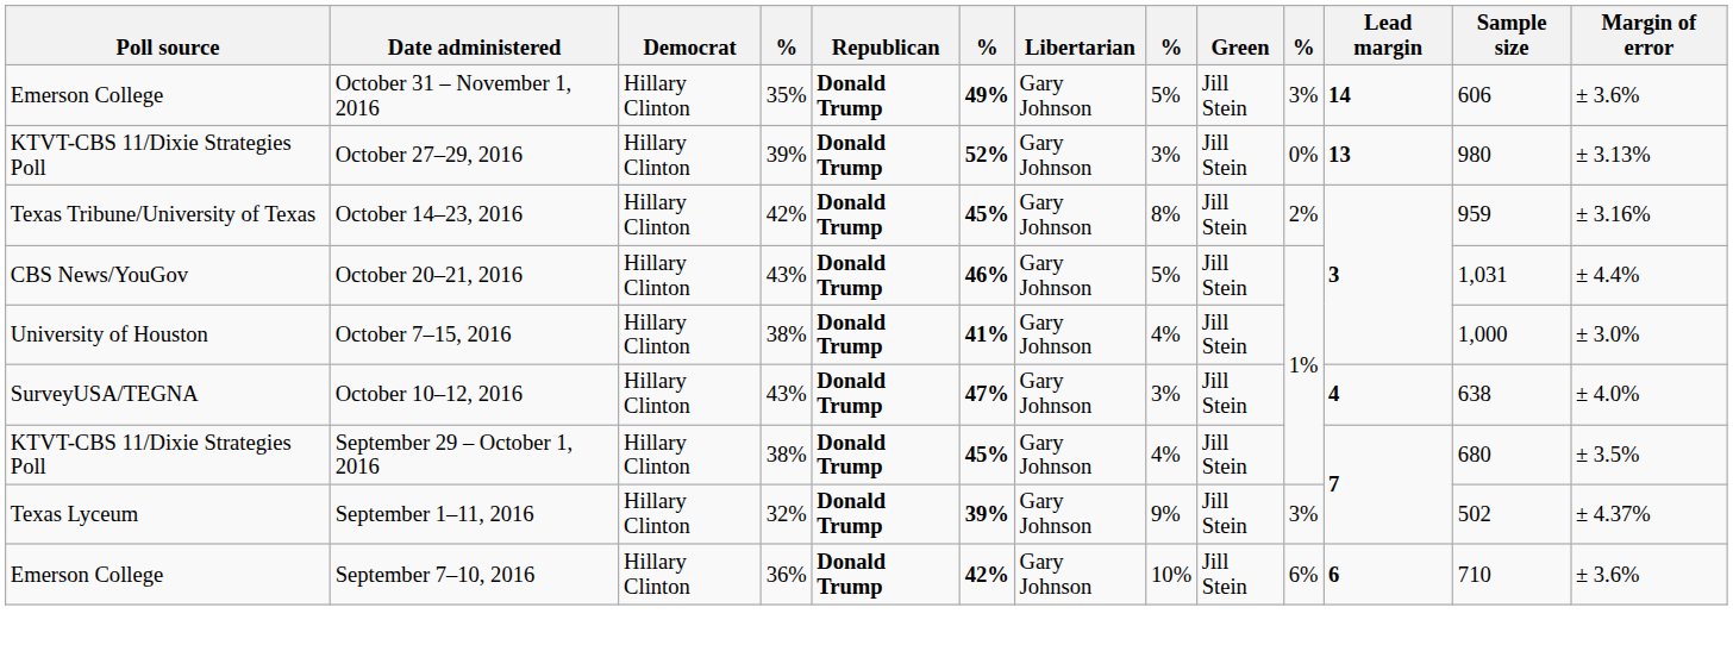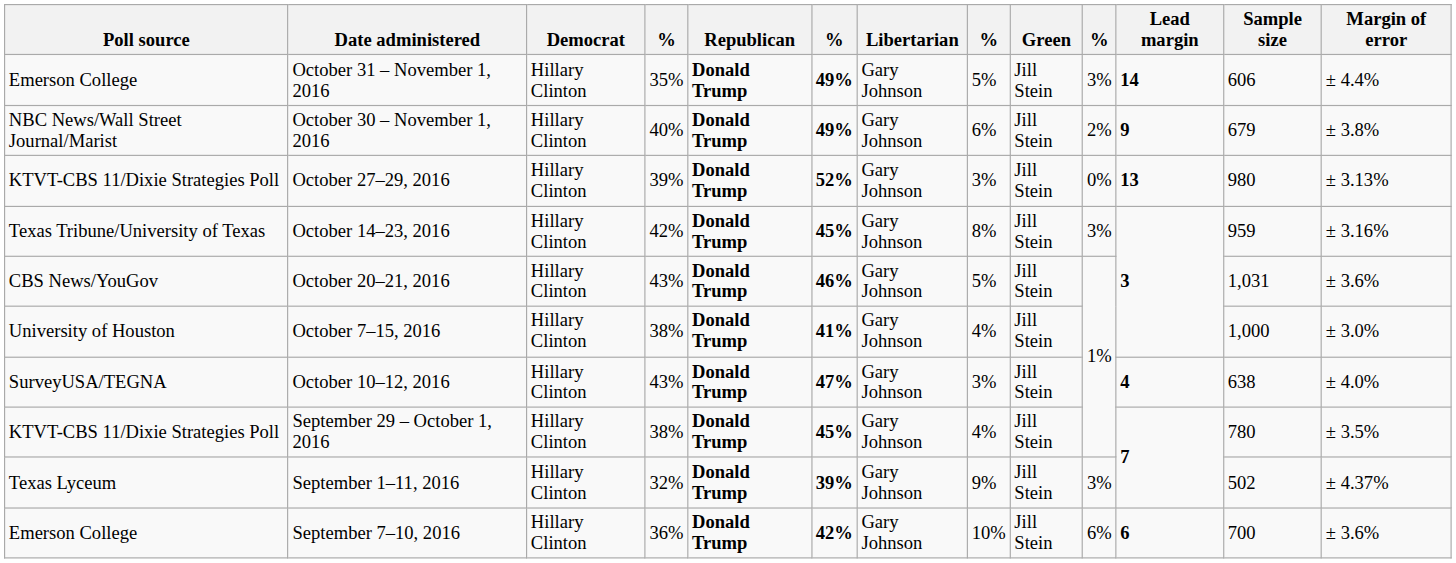 <table class="wikitable">
 <tr valign=bottom>
 <th>Poll source</th>
 <th>Date administered</th>
 <th>Democrat</th>
 <th>%</th>
 <th>Republican</th>
 <th>%</th>
 <th>Libertarian</th>
 <th>%</th>
 <th>Green</th>
 <th>%</th>
 <th>Lead margin</th>
 <th>Sample size</th>
 <th>Margin of error</th>
 </tr>
 <tr>
 <td>Emerson College</td>
 <td>October 31 – November 1, 2016</td>
 <td>Hillary Clinton</td>
 <td>35%</td>
 <td><strong>Donald Trump</strong></td>
 <td><strong>49%</strong></td>
 <td>Gary Johnson</td>
 <td>5%</td>
 <td>Jill Stein</td>
 <td>3%</td>
 <td><strong>14</strong></td>
 <td>606</td>
-<td>± 3.6%</td>
+<td>± 4.4%</td>
+</tr>
+<tr>
+<td>NBC News/Wall Street Journal/Marist</td>
+<td>October 30 – November 1, 2016</td>
+<td>Hillary Clinton</td>
+<td>40%</td>
+<td><strong>Donald Trump</strong></td>
+<td><strong>49%</strong></td>
+<td>Gary Johnson</td>
+<td>6%</td>
+<td>Jill Stein</td>
+<td>2%</td>
+<td><strong>9</strong></td>
+<td>679</td>
+<td>± 3.8%</td>
 </tr>
 <tr>
 <td>KTVT-CBS 11/Dixie Strategies Poll</td>
 <td>October 27–29, 2016</td>
 <td>Hillary Clinton</td>
 <td>39%</td>
 <td><strong>Donald Trump</strong></td>
 <td><strong>52%</strong></td>
 <td>Gary Johnson</td>
 <td>3%</td>
 <td>Jill Stein</td>
 <td>0%</td>
 <td><strong>13</strong></td>
 <td>980</td>
 <td>± 3.13%</td>
 </tr>
 <tr>
 <td>Texas Tribune/University of Texas</td>
 <td>October 14–23, 2016</td>
 <td>Hillary Clinton</td>
 <td>42%</td>
 <td><strong>Donald Trump</strong></td>
 <td><strong>45%</strong></td>
 <td>Gary Johnson</td>
 <td>8%</td>
 <td>Jill Stein</td>
-<td>2%</td>
+<td>3%</td>
 <td rowspan="3" ><strong>3</strong></td>
 <td>959</td>
 <td>± 3.16%</td>
 </tr>
 <tr>
 <td>CBS News/YouGov</td>
 <td>October 20–21, 2016</td>
 <td>Hillary Clinton</td>
 <td>43%</td>
 <td><strong>Donald Trump</strong></td>
 <td><strong>46%</strong></td>
 <td>Gary Johnson</td>
 <td>5%</td>
 <td>Jill Stein</td>
 <td rowspan="4">1%</td>
 <td>1,031</td>
-<td>± 4.4%</td>
+<td>± 3.6%</td>
 </tr>
 <tr>
 <td>University of Houston</td>
 <td>October 7–15, 2016</td>
 <td>Hillary Clinton</td>
 <td>38%</td>
 <td><strong>Donald Trump</strong></td>
 <td><strong>41%</strong></td>
 <td>Gary Johnson</td>
 <td>4%</td>
 <td>Jill Stein</td>
 <td>1,000</td>
 <td>± 3.0%</td>
 </tr>
 <tr>
 <td>SurveyUSA/TEGNA</td>
 <td>October 10–12, 2016</td>
 <td>Hillary Clinton</td>
 <td>43%</td>
 <td><strong>Donald Trump</strong></td>
 <td><strong>47%</strong></td>
 <td>Gary Johnson</td>
 <td>3%</td>
 <td>Jill Stein</td>
 <td><strong>4</strong></td>
 <td>638</td>
 <td>± 4.0%</td>
 </tr>
 <tr>
 <td>KTVT-CBS 11/Dixie Strategies Poll</td>
 <td>September 29 – October 1, 2016</td>
 <td>Hillary Clinton</td>
 <td>38%</td>
 <td><strong>Donald Trump</strong></td>
 <td><strong>45%</strong></td>
 <td>Gary Johnson</td>
 <td>4%</td>
 <td>Jill Stein</td>
 <td rowspan="2" ><strong>7</strong></td>
-<td>680</td>
+<td>780</td>
 <td>± 3.5%</td>
 </tr>
 <tr>
 <td>Texas Lyceum</td>
 <td>September 1–11, 2016</td>
 <td>Hillary Clinton</td>
 <td>32%</td>
 <td><strong>Donald Trump</strong></td>
 <td><strong>39%</strong></td>
 <td>Gary Johnson</td>
 <td>9%</td>
 <td>Jill Stein</td>
 <td>3%</td>
 <td>502</td>
 <td>± 4.37%</td>
 </tr>
 <tr>
 <td>Emerson College</td>
 <td>September 7–10, 2016</td>
 <td>Hillary Clinton</td>
 <td>36%</td>
 <td><strong>Donald Trump</strong></td>
 <td><strong>42%</strong></td>
 <td>Gary Johnson</td>
 <td>10%</td>
 <td>Jill Stein</td>
 <td>6%</td>
 <td><strong>6</strong></td>
-<td>710</td>
+<td>700</td>
 <td>± 3.6%</td>
 </tr>
 </table>
